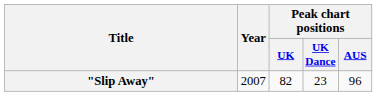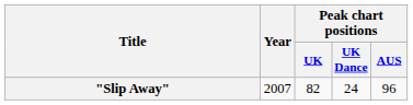 <table class="wikitable plainrowheaders" style="text-align:center;">
 <tr>
 <th scope="col" rowspan="2" style="width:18em;">Title</th>
 <th scope="col" rowspan="2">Year</th>
 <th scope="col" colspan="3">Peak chart positions</th>
 </tr>
 <tr>
 <th scope="col" style="width:2.5em;font-size:90%;"><a href='#'>UK</a><br></th>
 <th scope="col" style="width:2.5em;font-size:90%;"><a href='#'>UK Dance</a><br></th>
 <th scope="col" style="width:2.5em;font-size:90%;"><a href='#'>AUS</a><br></th>
 </tr>
 <tr>
 <th scope="row">"Slip Away"<br></th>
 <td>2007</td>
 <td>82</td>
-<td>23</td>
+<td>24</td>
 <td>96</td>
 </tr>
 </table>
